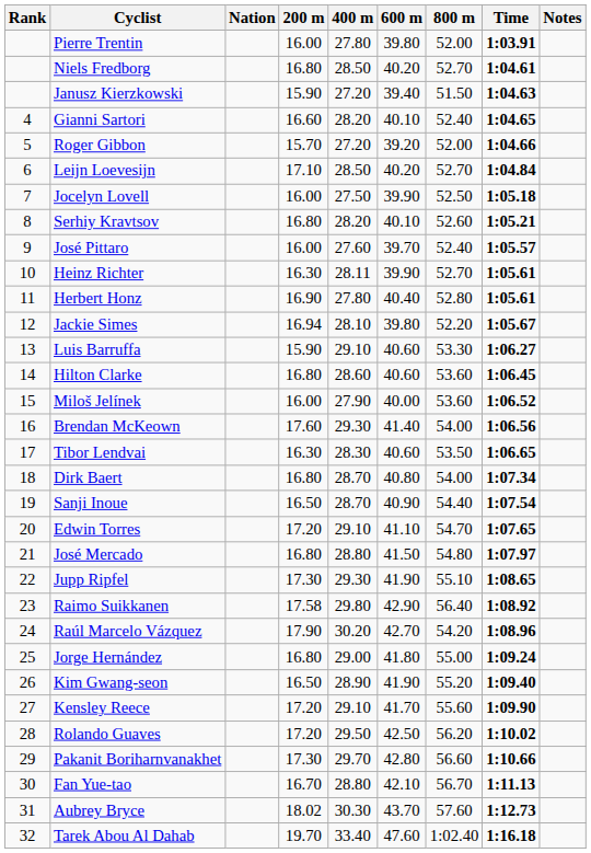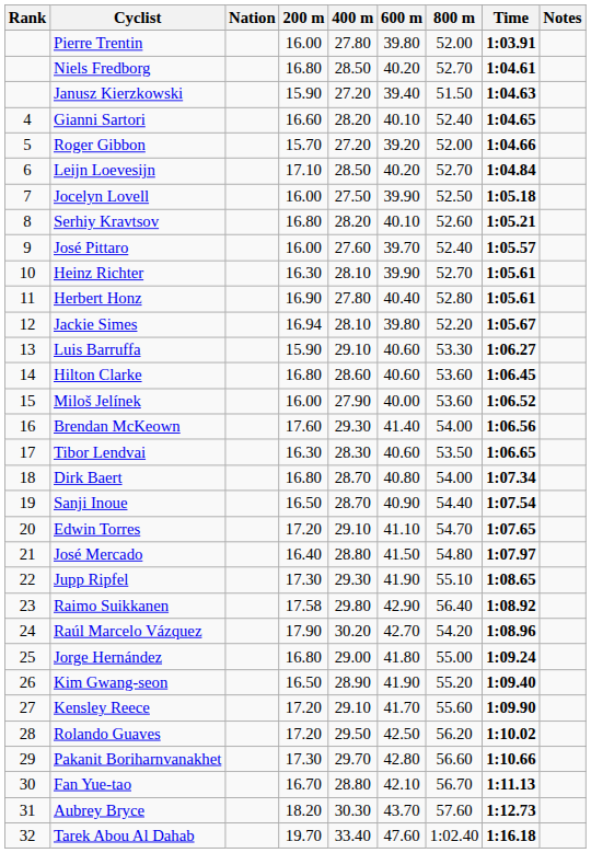 <table class="wikitable sortable" style="text-align:center">
 <tr>
 <th>Rank</th>
 <th>Cyclist</th>
 <th>Nation</th>
 <th>200 m</th>
 <th>400 m</th>
 <th>600 m</th>
 <th>800 m</th>
 <th>Time</th>
 <th>Notes</th>
 </tr>
 <tr>
 <td></td>
 <td align=left><a href='#'>Pierre Trentin</a></td>
 <td align=left></td>
 <td>16.00</td>
 <td>27.80</td>
 <td>39.80</td>
 <td>52.00</td>
 <td><strong>1:03.91</strong></td>
 <td></td>
 </tr>
 <tr>
 <td></td>
 <td align=left><a href='#'>Niels Fredborg</a></td>
 <td align=left></td>
 <td>16.80</td>
 <td>28.50</td>
 <td>40.20</td>
 <td>52.70</td>
 <td><strong>1:04.61</strong></td>
 <td></td>
 </tr>
 <tr>
 <td></td>
 <td align=left><a href='#'>Janusz Kierzkowski</a></td>
 <td align=left></td>
 <td>15.90</td>
 <td>27.20</td>
 <td>39.40</td>
 <td>51.50</td>
 <td><strong>1:04.63</strong></td>
 <td></td>
 </tr>
 <tr>
 <td>4</td>
 <td align=left><a href='#'>Gianni Sartori</a></td>
 <td align=left></td>
 <td>16.60</td>
 <td>28.20</td>
 <td>40.10</td>
 <td>52.40</td>
 <td><strong>1:04.65</strong></td>
 <td></td>
 </tr>
 <tr>
 <td>5</td>
 <td align=left><a href='#'>Roger Gibbon</a></td>
 <td align=left></td>
 <td>15.70</td>
 <td>27.20</td>
 <td>39.20</td>
 <td>52.00</td>
 <td><strong>1:04.66</strong></td>
 <td></td>
 </tr>
 <tr>
 <td>6</td>
 <td align=left><a href='#'>Leijn Loevesijn</a></td>
 <td align=left></td>
 <td>17.10</td>
 <td>28.50</td>
 <td>40.20</td>
 <td>52.70</td>
 <td><strong>1:04.84</strong></td>
 <td></td>
 </tr>
 <tr>
 <td>7</td>
 <td align=left><a href='#'>Jocelyn Lovell</a></td>
 <td align=left></td>
 <td>16.00</td>
 <td>27.50</td>
 <td>39.90</td>
 <td>52.50</td>
 <td><strong>1:05.18</strong></td>
 <td></td>
 </tr>
 <tr>
 <td>8</td>
 <td align=left><a href='#'>Serhiy Kravtsov</a></td>
 <td align=left></td>
 <td>16.80</td>
 <td>28.20</td>
 <td>40.10</td>
 <td>52.60</td>
 <td><strong>1:05.21</strong></td>
 <td></td>
 </tr>
 <tr>
 <td>9</td>
 <td align=left><a href='#'>José Pittaro</a></td>
 <td align=left></td>
 <td>16.00</td>
 <td>27.60</td>
 <td>39.70</td>
 <td>52.40</td>
 <td><strong>1:05.57</strong></td>
 <td></td>
 </tr>
 <tr>
 <td>10</td>
 <td align=left><a href='#'>Heinz Richter</a></td>
 <td align=left></td>
 <td>16.30</td>
-<td>28.11</td>
+<td>28.10</td>
 <td>39.90</td>
 <td>52.70</td>
 <td><strong>1:05.61</strong></td>
 <td></td>
 </tr>
 <tr>
 <td>11</td>
 <td align=left><a href='#'>Herbert Honz</a></td>
 <td align=left></td>
 <td>16.90</td>
 <td>27.80</td>
 <td>40.40</td>
 <td>52.80</td>
 <td><strong>1:05.61</strong></td>
 <td></td>
 </tr>
 <tr>
 <td>12</td>
 <td align=left><a href='#'>Jackie Simes</a></td>
 <td align=left></td>
 <td>16.94</td>
 <td>28.10</td>
 <td>39.80</td>
 <td>52.20</td>
 <td><strong>1:05.67</strong></td>
 <td></td>
 </tr>
 <tr>
 <td>13</td>
 <td align=left><a href='#'>Luis Barruffa</a></td>
 <td align=left></td>
 <td>15.90</td>
 <td>29.10</td>
 <td>40.60</td>
 <td>53.30</td>
 <td><strong>1:06.27</strong></td>
 <td></td>
 </tr>
 <tr>
 <td>14</td>
 <td align=left><a href='#'>Hilton Clarke</a></td>
 <td align=left></td>
 <td>16.80</td>
 <td>28.60</td>
 <td>40.60</td>
 <td>53.60</td>
 <td><strong>1:06.45</strong></td>
 <td></td>
 </tr>
 <tr>
 <td>15</td>
 <td align=left><a href='#'>Miloš Jelínek</a></td>
 <td align=left></td>
 <td>16.00</td>
 <td>27.90</td>
 <td>40.00</td>
 <td>53.60</td>
 <td><strong>1:06.52</strong></td>
 <td></td>
 </tr>
 <tr>
 <td>16</td>
 <td align=left><a href='#'>Brendan McKeown</a></td>
 <td align=left></td>
 <td>17.60</td>
 <td>29.30</td>
 <td>41.40</td>
 <td>54.00</td>
 <td><strong>1:06.56</strong></td>
 <td></td>
 </tr>
 <tr>
 <td>17</td>
 <td align=left><a href='#'>Tibor Lendvai</a></td>
 <td align=left></td>
 <td>16.30</td>
 <td>28.30</td>
 <td>40.60</td>
 <td>53.50</td>
 <td><strong>1:06.65</strong></td>
 <td></td>
 </tr>
 <tr>
 <td>18</td>
 <td align=left><a href='#'>Dirk Baert</a></td>
 <td align=left></td>
 <td>16.80</td>
 <td>28.70</td>
 <td>40.80</td>
 <td>54.00</td>
 <td><strong>1:07.34</strong></td>
 <td></td>
 </tr>
 <tr>
 <td>19</td>
 <td align=left><a href='#'>Sanji Inoue</a></td>
 <td align=left></td>
 <td>16.50</td>
 <td>28.70</td>
 <td>40.90</td>
 <td>54.40</td>
 <td><strong>1:07.54</strong></td>
 <td></td>
 </tr>
 <tr>
 <td>20</td>
 <td align=left><a href='#'>Edwin Torres</a></td>
 <td align=left></td>
 <td>17.20</td>
 <td>29.10</td>
 <td>41.10</td>
 <td>54.70</td>
 <td><strong>1:07.65</strong></td>
 <td></td>
 </tr>
 <tr>
 <td>21</td>
 <td align=left><a href='#'>José Mercado</a></td>
 <td align=left></td>
-<td>16.80</td>
+<td>16.40</td>
 <td>28.80</td>
 <td>41.50</td>
 <td>54.80</td>
 <td><strong>1:07.97</strong></td>
 <td></td>
 </tr>
 <tr>
 <td>22</td>
 <td align=left><a href='#'>Jupp Ripfel</a></td>
 <td align=left></td>
 <td>17.30</td>
 <td>29.30</td>
 <td>41.90</td>
 <td>55.10</td>
 <td><strong>1:08.65</strong></td>
 <td></td>
 </tr>
 <tr>
 <td>23</td>
 <td align=left><a href='#'>Raimo Suikkanen</a></td>
 <td align=left></td>
 <td>17.58</td>
 <td>29.80</td>
 <td>42.90</td>
 <td>56.40</td>
 <td><strong>1:08.92</strong></td>
 <td></td>
 </tr>
 <tr>
 <td>24</td>
 <td align=left><a href='#'>Raúl Marcelo Vázquez</a></td>
 <td align=left></td>
 <td>17.90</td>
 <td>30.20</td>
 <td>42.70</td>
 <td>54.20</td>
 <td><strong>1:08.96</strong></td>
 <td></td>
 </tr>
 <tr>
 <td>25</td>
 <td align=left><a href='#'>Jorge Hernández</a></td>
 <td align=left></td>
 <td>16.80</td>
 <td>29.00</td>
 <td>41.80</td>
 <td>55.00</td>
 <td><strong>1:09.24</strong></td>
 <td></td>
 </tr>
 <tr>
 <td>26</td>
 <td align=left><a href='#'>Kim Gwang-seon</a></td>
 <td align=left></td>
 <td>16.50</td>
 <td>28.90</td>
 <td>41.90</td>
 <td>55.20</td>
 <td><strong>1:09.40</strong></td>
 <td></td>
 </tr>
 <tr>
 <td>27</td>
 <td align=left><a href='#'>Kensley Reece</a></td>
 <td align=left></td>
 <td>17.20</td>
 <td>29.10</td>
 <td>41.70</td>
 <td>55.60</td>
 <td><strong>1:09.90</strong></td>
 <td></td>
 </tr>
 <tr>
 <td>28</td>
 <td align=left><a href='#'>Rolando Guaves</a></td>
 <td align=left></td>
 <td>17.20</td>
 <td>29.50</td>
 <td>42.50</td>
 <td>56.20</td>
 <td><strong>1:10.02</strong></td>
 <td></td>
 </tr>
 <tr>
 <td>29</td>
 <td align=left><a href='#'>Pakanit Boriharnvanakhet</a></td>
 <td align=left></td>
 <td>17.30</td>
 <td>29.70</td>
 <td>42.80</td>
 <td>56.60</td>
 <td><strong>1:10.66</strong></td>
 <td></td>
 </tr>
 <tr>
 <td>30</td>
 <td align=left><a href='#'>Fan Yue-tao</a></td>
 <td align=left></td>
 <td>16.70</td>
 <td>28.80</td>
 <td>42.10</td>
 <td>56.70</td>
 <td><strong>1:11.13</strong></td>
 <td></td>
 </tr>
 <tr>
 <td>31</td>
 <td align=left><a href='#'>Aubrey Bryce</a></td>
 <td align=left></td>
-<td>18.02</td>
+<td>18.20</td>
 <td>30.30</td>
 <td>43.70</td>
 <td>57.60</td>
 <td><strong>1:12.73</strong></td>
 <td></td>
 </tr>
 <tr>
 <td>32</td>
 <td align=left><a href='#'>Tarek Abou Al Dahab</a></td>
 <td align=left></td>
 <td>19.70</td>
 <td>33.40</td>
 <td>47.60</td>
 <td data-sort-value=62.40>1:02.40</td>
 <td><strong>1:16.18</strong></td>
 <td></td>
 </tr>
 </table>
